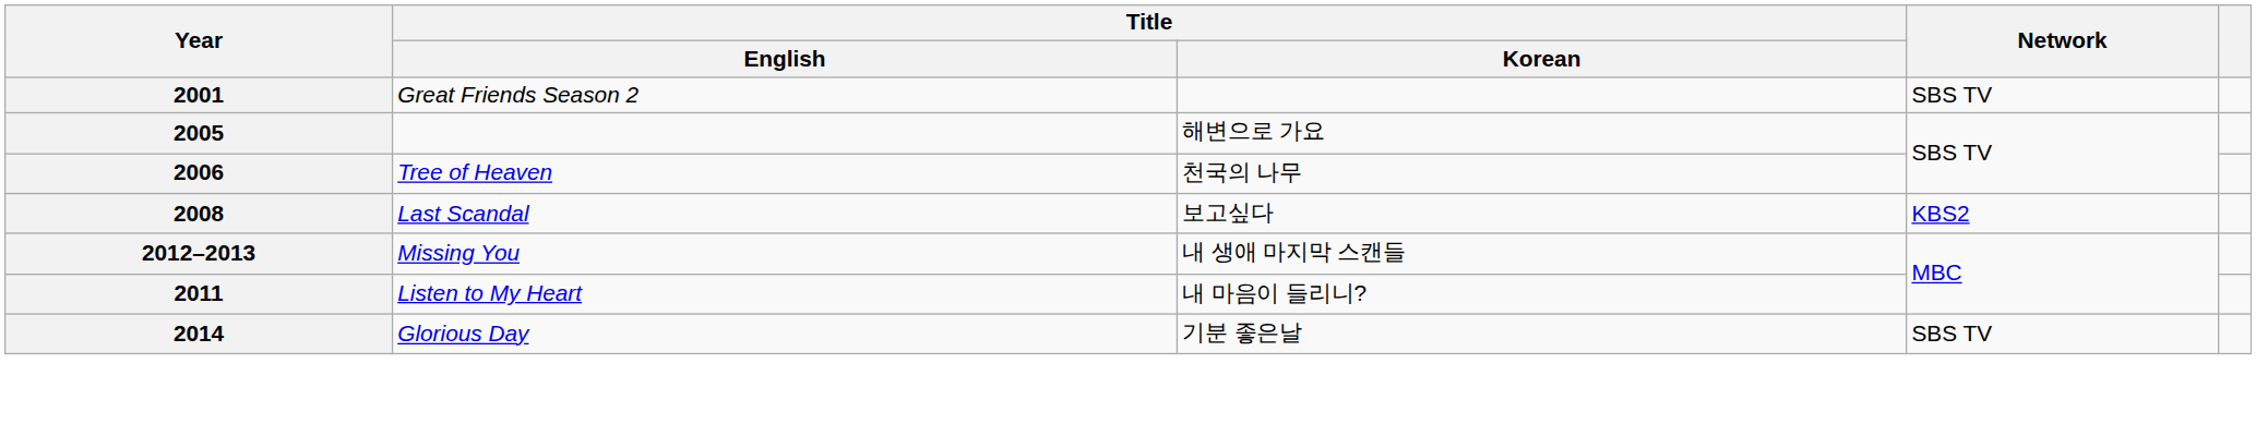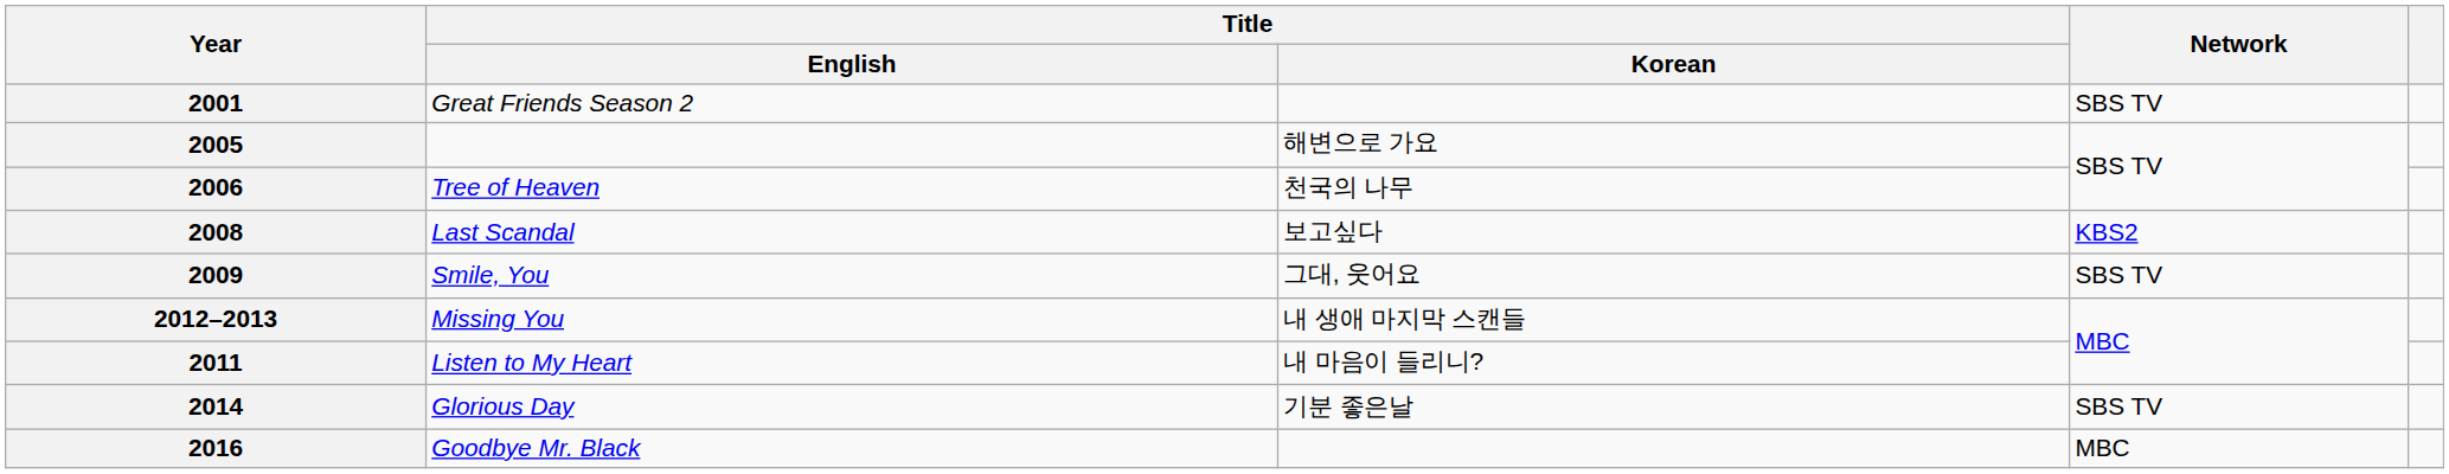 <table class="wikitable sortable plainrowheaders" style="text-align:left; font-size:100%; padding:0 auto; width:100%; margin:auto">
 <tr>
 <th rowspan="2" scope="col">Year</th>
 <th colspan="2" scope="col">Title</th>
 <th rowspan="2" scope="col">Network</th>
 <th rowspan="2" scope="col" class="unsortable"></th>
 </tr>
 <tr>
 <th>English</th>
 <th>Korean</th>
 </tr>
 <tr>
 <th scope="row">2001</th>
 <td><em>Great Friends Season 2</em></td>
 <td></td>
 <td>SBS TV</td>
 <td></td>
 </tr>
 <tr>
 <th scope="row">2005</th>
 <td><em></em></td>
 <td>해변으로 가요</td>
 <td rowspan="2">SBS TV</td>
 <td></td>
 </tr>
 <tr>
 <th scope="row">2006</th>
 <td><em><a href='#'>Tree of Heaven</a></em></td>
 <td>천국의 나무</td>
 <td></td>
 </tr>
 <tr>
 <th scope="row">2008</th>
 <td><em><a href='#'>Last Scandal</a></em></td>
 <td>보고싶다</td>
 <td><a href='#'>KBS2</a></td>
 <td></td>
 </tr>
 <tr>
+<th scope="row">2009</th>
+<td><em><a href='#'>Smile, You</a></em></td>
+<td>그대, 웃어요</td>
+<td>SBS TV</td>
+<td></td>
+</tr>
+<tr>
 <th scope="row">2012–2013</th>
 <td><em><a href='#'>Missing You</a></em></td>
 <td>내 생애 마지막 스캔들</td>
 <td rowspan="2"><a href='#'>MBC</a></td>
 <td></td>
 </tr>
 <tr>
 <th scope="row">2011</th>
 <td><em><a href='#'>Listen to My Heart</a></em></td>
 <td>내 마음이 들리니?</td>
 <td></td>
 </tr>
 <tr>
 <th scope="row">2014</th>
 <td><em><a href='#'>Glorious Day</a></em></td>
 <td>기분 좋은날</td>
 <td>SBS TV</td>
 <td></td>
 </tr>
+<tr>
+<th scope="row">2016</th>
+<td><em><a href='#'>Goodbye Mr. Black</a></em></td>
+<td></td>
+<td>MBC</td>
+<td></td>
+</tr>
 </table>
